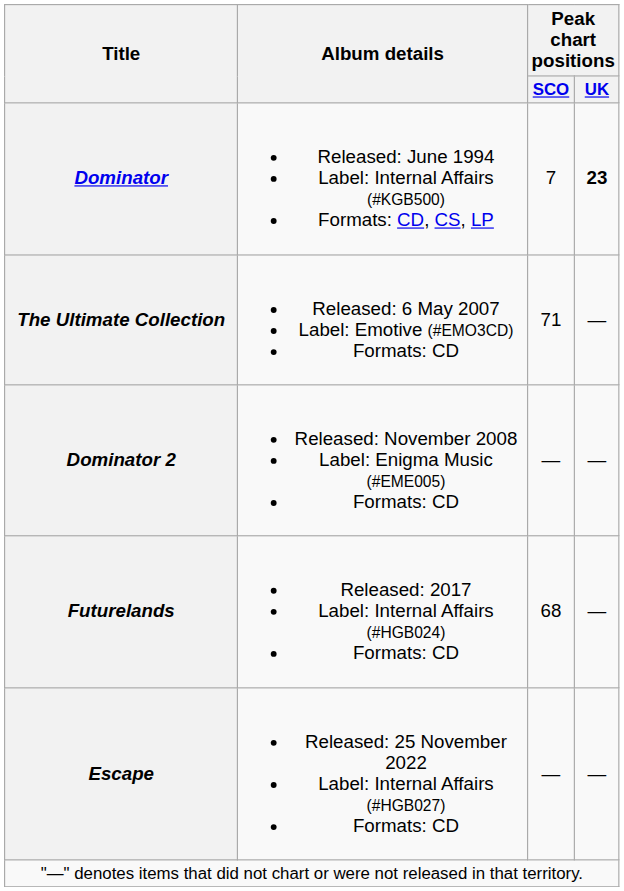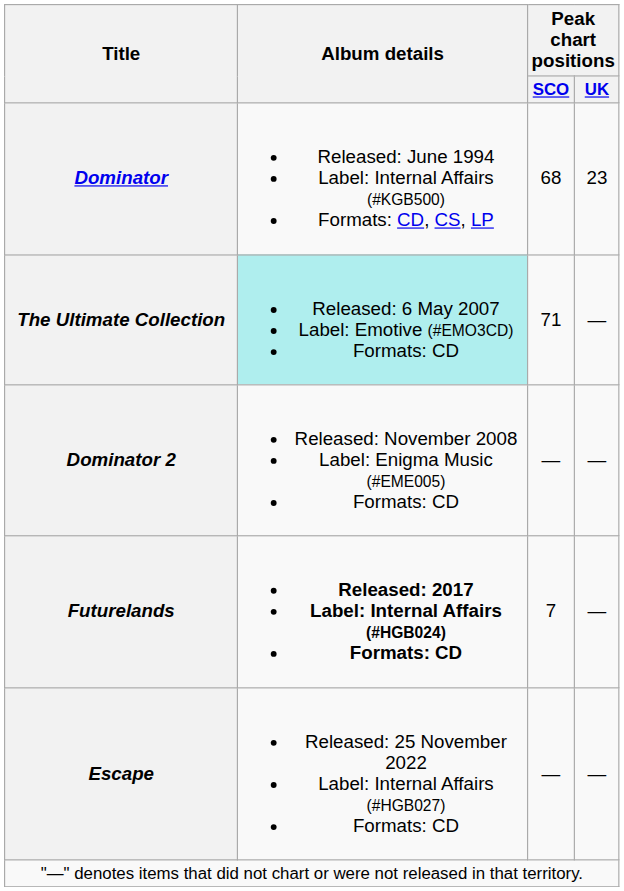 <table class="wikitable plainrowheaders" style="text-align:center;">
 <tr>
 <th scope="col" rowspan="2" style="width:12em;">Title</th>
 <th scope="col" rowspan="2" style="width:15em;">Album details</th>
 <th scope="col" colspan="2">Peak chart positions</th>
 </tr>
 <tr>
 <th style="width:2em;font-size:90%;"><a href='#'>SCO</a><br></th>
 <th style="width:2em;font-size:90%;"><a href='#'>UK</a><br></th>
 </tr>
 <tr>
 <th scope="row"><em><a href='#'>Dominator</a></em></th>
 <td><br><ul><li>Released: June 1994</li><li>Label: Internal Affairs <small>(#KGB500)</small></li><li>Formats: <a href='#'>CD</a>, <a href='#'>CS</a>, <a href='#'>LP</a></li></ul></td>
-<td>7</td>
-<td><strong>23</strong></td>
+<td>68</td>
+<td>23</td>
 </tr>
 <tr>
 <th scope="row"><em>The Ultimate Collection</em></th>
-<td><br><ul><li>Released: 6 May 2007</li><li>Label: Emotive <small>(#EMO3CD)</small></li><li>Formats: CD</li></ul></td>
+<td style="background: paleturquoise;"><br><ul><li>Released: 6 May 2007</li><li>Label: Emotive <small>(#EMO3CD)</small></li><li>Formats: CD</li></ul></td>
 <td>71</td>
 <td>—</td>
 </tr>
 <tr>
 <th scope="row"><em>Dominator 2</em></th>
 <td><br><ul><li>Released: November 2008</li><li>Label: Enigma Music <small>(#EME005)</small></li><li>Formats: CD</li></ul></td>
 <td>—</td>
 <td>—</td>
 </tr>
 <tr>
 <th scope="row"><em>Futurelands</em></th>
-<td><br><ul><li>Released: 2017</li><li>Label: Internal Affairs <small>(#HGB024)</small></li><li>Formats: CD</li></ul></td>
-<td>68</td>
+<td><strong><br><ul><li>Released: 2017</li><li>Label: Internal Affairs <small>(#HGB024)</small></li><li>Formats: CD</li></ul></strong></td>
+<td>7</td>
 <td>—</td>
 </tr>
 <tr>
 <th scope="row"><em>Escape</em></th>
 <td><br><ul><li>Released: 25 November 2022</li><li>Label: 	Internal Affairs <small>(#HGB027)</small></li><li>Formats: CD</li></ul></td>
 <td>—</td>
 <td>—</td>
 </tr>
 <tr>
 <td align="center" colspan="15" style="font-size:90%">"—" denotes items that did not chart or were not released in that territory.</td>
 </tr>
 </table>
